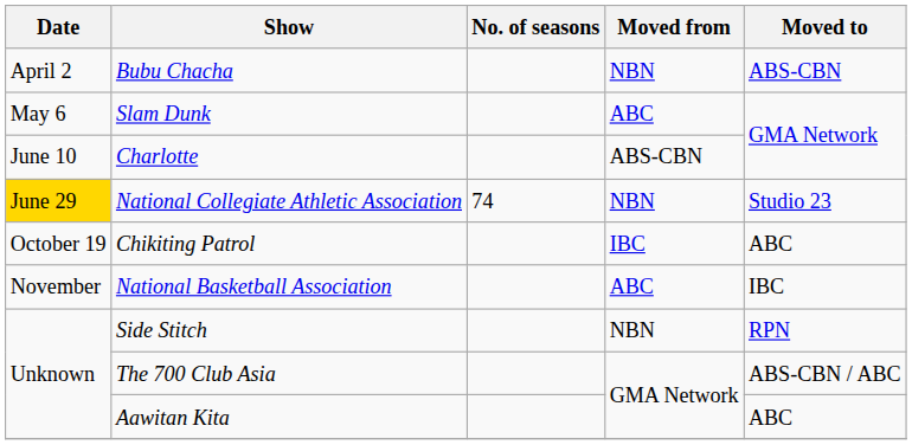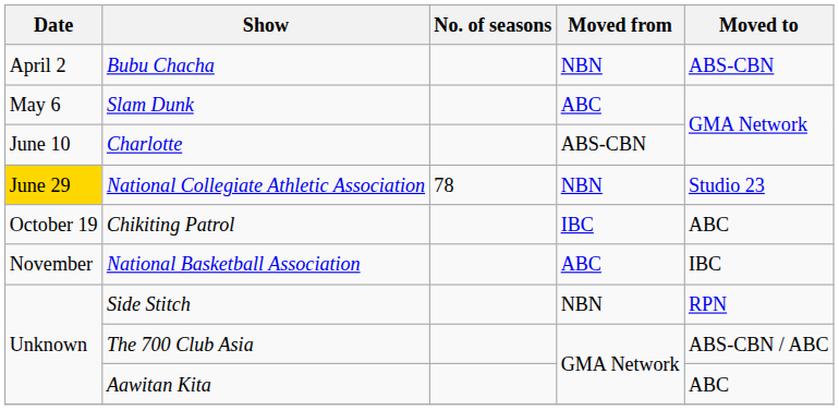 <table class="wikitable" style="text-align:left; line-height:25px; width:auto;">
 <tr>
 <th>Date</th>
 <th>Show</th>
 <th>No. of seasons</th>
 <th>Moved from</th>
 <th>Moved to</th>
 </tr>
 <tr>
 <td>April 2</td>
 <td><em><a href='#'>Bubu Chacha</a></em></td>
 <td></td>
 <td><a href='#'>NBN</a></td>
 <td><a href='#'>ABS-CBN</a></td>
 </tr>
 <tr>
 <td>May 6</td>
 <td><em><a href='#'>Slam Dunk</a></em></td>
 <td></td>
 <td><a href='#'>ABC</a></td>
 <td rowspan="2"><a href='#'>GMA Network</a></td>
 </tr>
 <tr>
 <td>June 10</td>
 <td><em><a href='#'>Charlotte</a></em></td>
 <td></td>
 <td>ABS-CBN</td>
 </tr>
 <tr>
 <td style="background: gold;">June 29</td>
 <td><em><a href='#'>National Collegiate Athletic Association</a></em></td>
-<td>74</td>
+<td>78</td>
 <td><a href='#'>NBN</a></td>
 <td><a href='#'>Studio 23</a></td>
 </tr>
 <tr>
 <td>October 19</td>
 <td><em>Chikiting Patrol</em></td>
 <td></td>
 <td><a href='#'>IBC</a></td>
 <td>ABC</td>
 </tr>
 <tr>
 <td>November</td>
 <td><em><a href='#'>National Basketball Association</a></em></td>
 <td></td>
 <td><a href='#'>ABC</a></td>
 <td>IBC</td>
 </tr>
 <tr>
 <td rowspan="3">Unknown</td>
 <td><em>Side Stitch</em></td>
 <td></td>
 <td>NBN</td>
 <td><a href='#'>RPN</a></td>
 </tr>
 <tr>
 <td><em>The 700 Club Asia</em></td>
 <td></td>
 <td rowspan="2">GMA Network</td>
 <td>ABS-CBN / ABC</td>
 </tr>
 <tr>
 <td><em>Aawitan Kita</em></td>
 <td></td>
 <td>ABC</td>
 </tr>
 <tr>
 </tr>
 </table>
